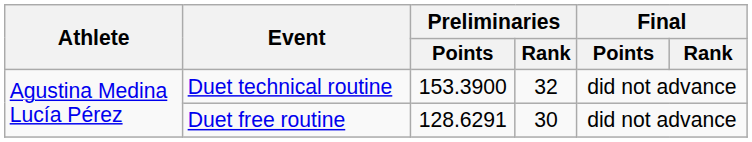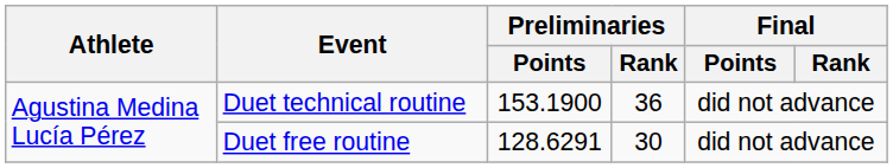 <table class="wikitable" style="text-align:center; font-size:90%; width:40%;">
 <tr>
 <th rowspan="2">Athlete</th>
 <th rowspan="2">Event</th>
 <th colspan="2">Preliminaries</th>
 <th colspan="2">Final</th>
 </tr>
 <tr style="font-size:95%">
 <th>Points</th>
 <th>Rank</th>
 <th>Points</th>
 <th>Rank</th>
 </tr>
 <tr>
 <td align=left rowspan=2><a href='#'>Agustina Medina</a><br> <a href='#'>Lucía Pérez</a></td>
 <td align=left><a href='#'>Duet technical routine</a></td>
-<td>153.3900</td>
-<td>32</td>
+<td>153.1900</td>
+<td>36</td>
 <td colspan=2>did not advance</td>
 </tr>
 <tr>
 <td align=left><a href='#'>Duet free routine</a></td>
 <td>128.6291</td>
 <td>30</td>
 <td colspan=2>did not advance</td>
 </tr>
 </table>
